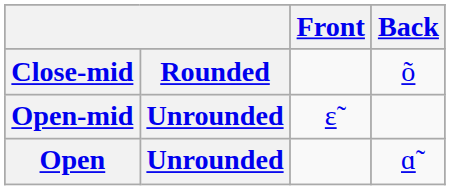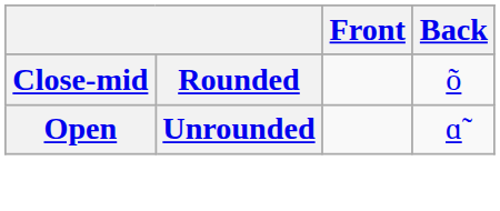 <table class="wikitable" style="text-align:center">
 <tr>
 <th colspan="2"></th>
 <th><a href='#'>Front</a></th>
 <th><a href='#'>Back</a></th>
 </tr>
 <tr>
 <th><a href='#'>Close-mid</a></th>
 <th><a href='#'>Rounded</a></th>
 <td></td>
 <td><a href='#'>õ</a></td>
 </tr>
 <tr>
-<th><a href='#'>Open-mid</a></th>
-<th><a href='#'>Unrounded</a></th>
-<td><a href='#'>ɛ̃</a></td>
-<td></td>
-</tr>
-<tr>
 <th><a href='#'>Open</a></th>
 <th><a href='#'>Unrounded</a></th>
 <td></td>
 <td><a href='#'>ɑ̃</a></td>
 </tr>
 </table>
